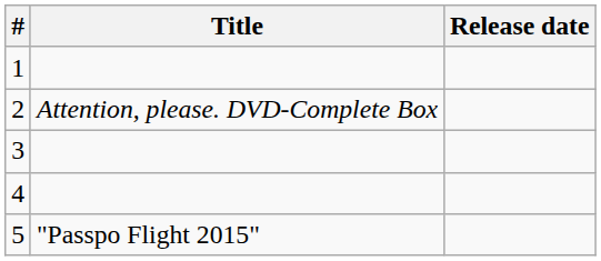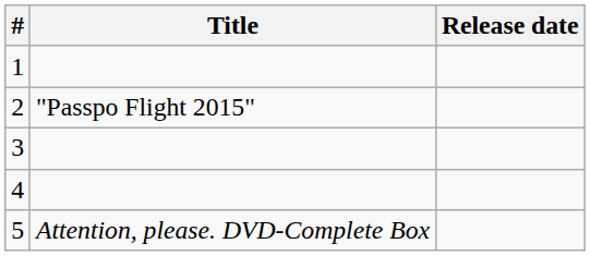 <table class="wikitable" style="text-align:center">
 <tr>
 <th colspan="1">#</th>
 <th colspan="1">Title</th>
 <th colspan="1">Release date</th>
 </tr>
 <tr>
 <td>1</td>
 <td align="left"></td>
 <td align="right"></td>
 </tr>
 <tr>
 <td>2</td>
-<td align="left"><em>Attention, please. DVD-Complete Box</em></td>
+<td align="left">"Passpo Flight 2015"</td>
 <td align="right"></td>
 </tr>
 <tr>
 <td>3</td>
 <td align="left"></td>
 <td align="right"></td>
 </tr>
 <tr>
 <td>4</td>
 <td align="left"></td>
 <td align="right"></td>
 </tr>
 <tr>
 <td>5</td>
-<td align="left">"Passpo Flight 2015"</td>
+<td align="left"><em>Attention, please. DVD-Complete Box</em></td>
 <td align="right"></td>
 </tr>
 </table>
